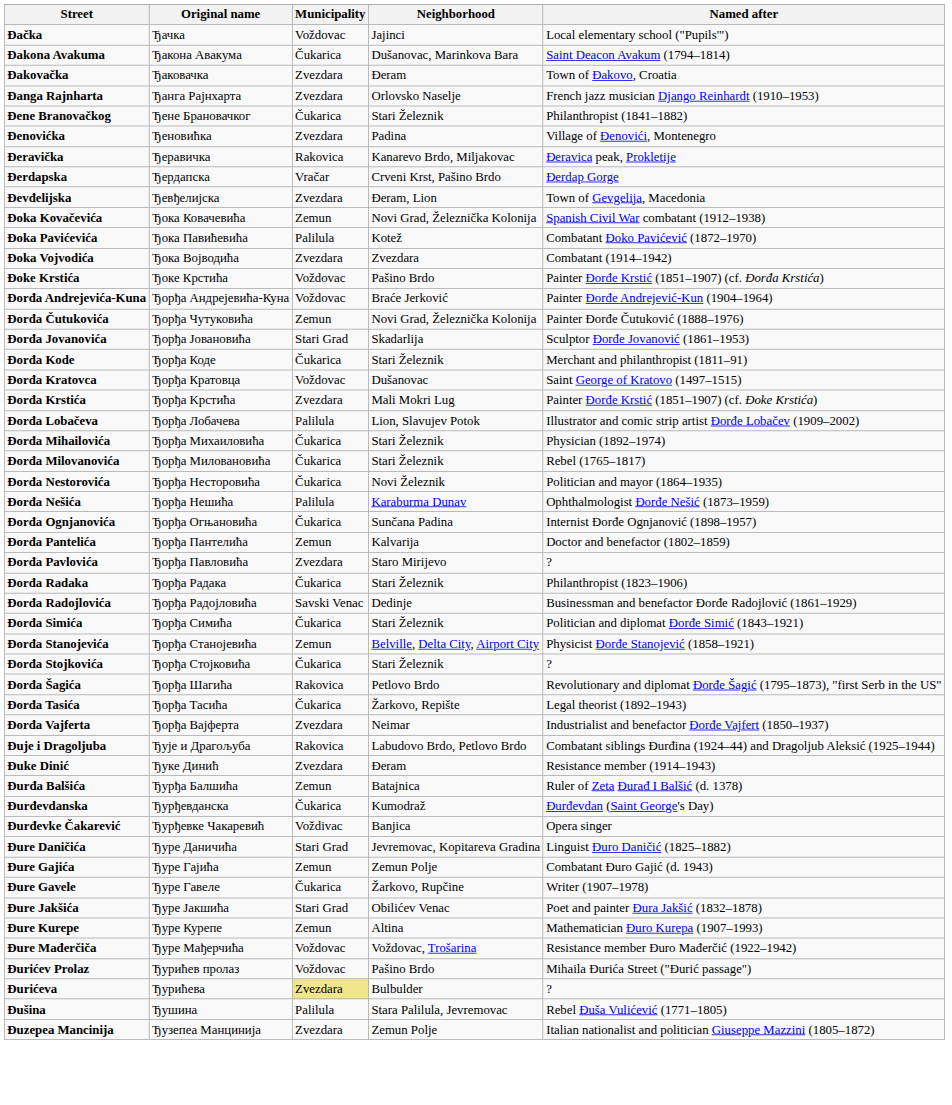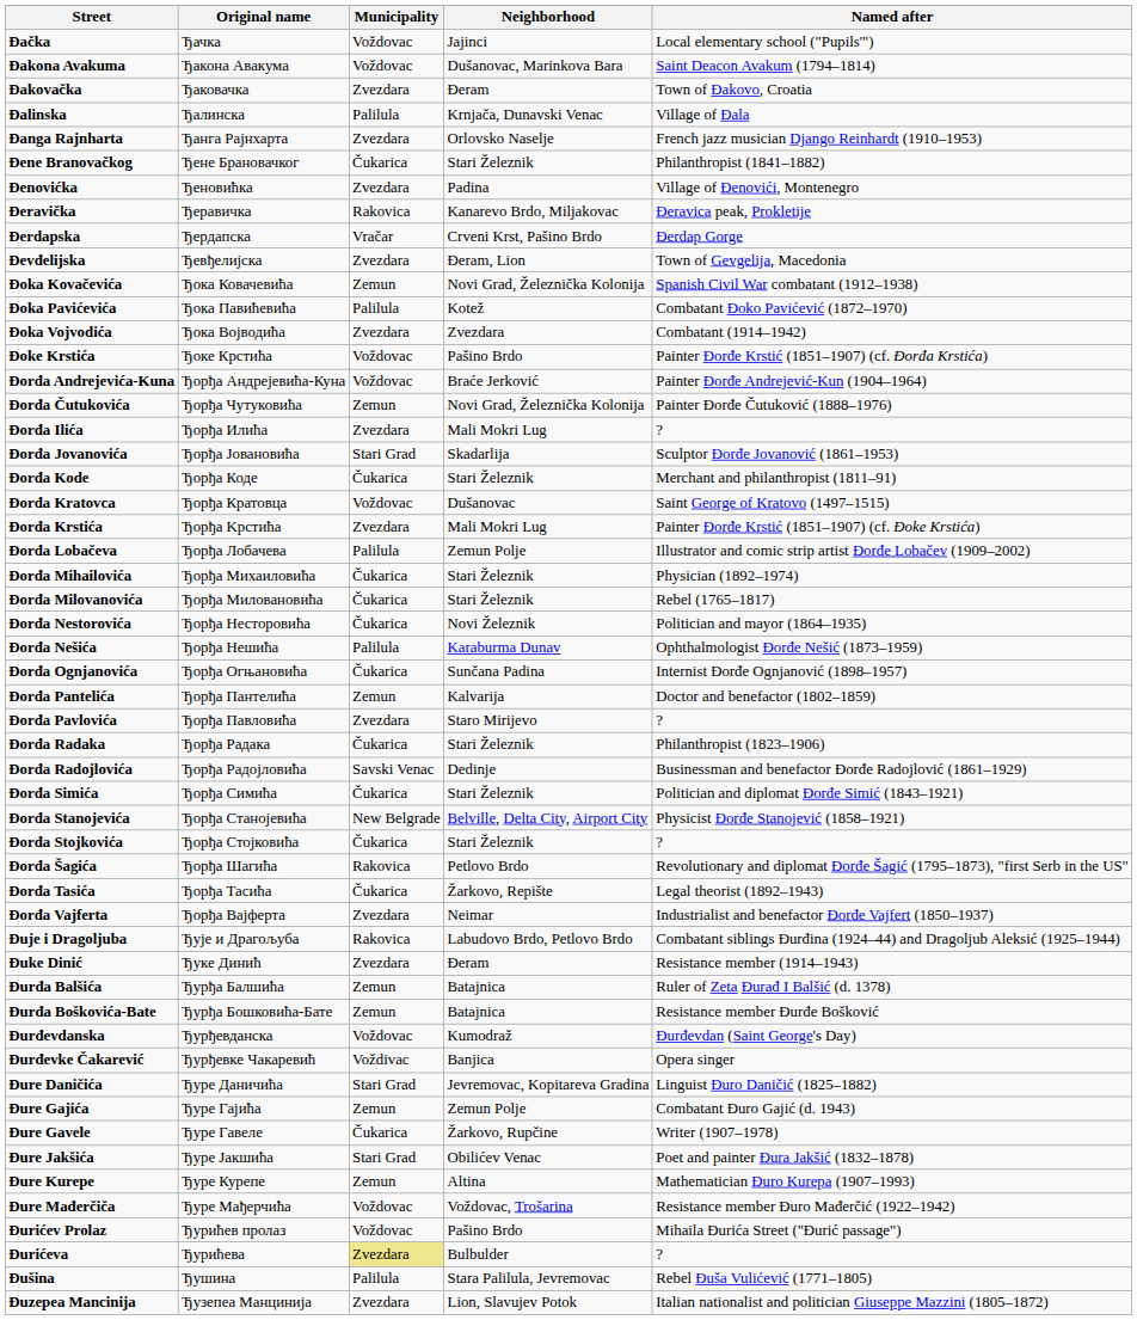 <table class="wikitable sortable">
 <tr style="background-color:#DDDDDD;text-align:center;">
 </tr>
 <tr>
 <th>Street</th>
 <th>Original name</th>
 <th>Municipality</th>
 <th>Neighborhood</th>
 <th>Named after</th>
 </tr>
 <tr>
 <td><strong>Đačka</strong></td>
 <td>Ђачка</td>
 <td>Voždovac</td>
 <td>Jajinci</td>
 <td>Local elementary school ("Pupils'")</td>
 </tr>
 <tr>
 <td><strong>Đakona Avakuma</strong></td>
 <td>Ђакона Авакума</td>
-<td>Čukarica</td>
+<td>Voždovac</td>
 <td>Dušanovac, Marinkova Bara</td>
 <td><a href='#'>Saint Deacon Avakum</a> (1794–1814)</td>
 </tr>
 <tr>
 <td><strong>Đakovačka</strong></td>
 <td>Ђаковачка</td>
 <td>Zvezdara</td>
 <td>Đeram</td>
 <td>Town of <a href='#'>Đakovo</a>, Croatia</td>
+</tr>
+<tr>
+<td><strong>Đalinska</strong></td>
+<td>Ђалинска</td>
+<td>Palilula</td>
+<td>Krnjača, Dunavski Venac</td>
+<td>Village of <a href='#'>Đala</a></td>
 </tr>
 <tr>
 <td><strong>Đanga Rajnharta</strong></td>
 <td>Ђанга Рајнхарта</td>
 <td>Zvezdara</td>
 <td>Orlovsko Naselje</td>
 <td>French jazz musician <a href='#'>Django Reinhardt</a> (1910–1953)</td>
 </tr>
 <tr>
 <td><strong>Đene Branovačkog</strong></td>
 <td>Ђене Брановачког</td>
 <td>Čukarica</td>
 <td>Stari Železnik</td>
 <td>Philanthropist  (1841–1882)</td>
 </tr>
 <tr>
 <td><strong>Đenovićka</strong></td>
 <td>Ђеновићка</td>
 <td>Zvezdara</td>
 <td>Padina</td>
 <td>Village of <a href='#'>Đenovići</a>, Montenegro</td>
 </tr>
 <tr>
 <td><strong>Đeravička</strong></td>
 <td>Ђеравичка</td>
 <td>Rakovica</td>
 <td>Kanarevo Brdo, Miljakovac</td>
 <td><a href='#'>Đeravica</a> peak, <a href='#'>Prokletije</a></td>
 </tr>
 <tr>
 <td><strong>Đerdapska</strong></td>
 <td>Ђердапска</td>
 <td>Vračar</td>
 <td>Crveni Krst, Pašino Brdo</td>
 <td><a href='#'>Đerdap Gorge</a></td>
 </tr>
 <tr>
 <td><strong>Đevđelijska</strong></td>
 <td>Ђевђелијска</td>
 <td>Zvezdara</td>
 <td>Đeram, Lion</td>
 <td>Town of <a href='#'>Gevgelija</a>, Macedonia</td>
 </tr>
 <tr>
 <td><strong>Đoka Kovačevića</strong></td>
 <td>Ђока Ковачевића</td>
 <td>Zemun</td>
 <td>Novi Grad, Železnička Kolonija</td>
 <td><a href='#'>Spanish Civil War</a> combatant  (1912–1938)</td>
 </tr>
 <tr>
 <td><strong>Đoka Pavićevića</strong></td>
 <td>Ђока Павићевића</td>
 <td>Palilula</td>
 <td>Kotež</td>
 <td>Combatant <a href='#'>Đoko Pavićević</a> (1872–1970)</td>
 </tr>
 <tr>
 <td><strong>Đoka Vojvodića</strong></td>
 <td>Ђока Војводића</td>
 <td>Zvezdara</td>
 <td>Zvezdara</td>
 <td>Combatant  (1914–1942)</td>
 </tr>
 <tr>
 <td><strong>Đoke Krstića</strong></td>
 <td>Ђоке Крстића</td>
 <td>Voždovac</td>
 <td>Pašino Brdo</td>
 <td>Painter <a href='#'>Đorđe Krstić</a> (1851–1907) (cf. <em>Đorđa Krstića</em>)</td>
 </tr>
 <tr>
 <td><strong>Đorđa Andrejevića-Kuna</strong></td>
 <td>Ђорђа Андрејевића-Куна</td>
 <td>Voždovac</td>
 <td>Braće Jerković</td>
 <td>Painter <a href='#'>Đorđe Andrejević-Kun</a> (1904–1964)</td>
 </tr>
 <tr>
 <td><strong>Đorđa Čutukovića</strong></td>
 <td>Ђорђа Чутуковића</td>
 <td>Zemun</td>
 <td>Novi Grad, Železnička Kolonija</td>
 <td>Painter Đorđe Čutuković (1888–1976)</td>
 </tr>
 <tr>
+<td><strong>Đorđa Ilića</strong></td>
+<td>Ђорђа Илића</td>
+<td>Zvezdara</td>
+<td>Mali Mokri Lug</td>
+<td>?</td>
+</tr>
+<tr>
 <td><strong>Đorđa Jovanovića</strong></td>
 <td>Ђорђа Јовановића</td>
 <td>Stari Grad</td>
 <td>Skadarlija</td>
 <td>Sculptor <a href='#'>Đorđe Jovanović</a> (1861–1953)</td>
 </tr>
 <tr>
 <td><strong>Đorđa Kode</strong></td>
 <td>Ђорђа Коде</td>
 <td>Čukarica</td>
 <td>Stari Železnik</td>
 <td>Merchant and philanthropist  (1811–91)</td>
 </tr>
 <tr>
 <td><strong>Đorđa Kratovca</strong></td>
 <td>Ђорђа Кратовца</td>
 <td>Voždovac</td>
 <td>Dušanovac</td>
 <td>Saint <a href='#'>George of Kratovo</a> (1497–1515)</td>
 </tr>
 <tr>
 <td><strong>Đorđa Krstića</strong></td>
 <td>Ђорђа Kрстића</td>
 <td>Zvezdara</td>
 <td>Mali Mokri Lug</td>
 <td>Painter <a href='#'>Đorđe Krstić</a> (1851–1907) (cf. <em>Đoke Krstića</em>)</td>
 </tr>
 <tr>
 <td><strong>Đorđa Lobačeva</strong></td>
 <td>Ђорђа Лобачева</td>
 <td>Palilula</td>
-<td>Lion, Slavujev Potok</td>
+<td>Zemun Polje</td>
 <td>Illustrator and comic strip artist <a href='#'>Đorđe Lobačev</a> (1909–2002)</td>
 </tr>
 <tr>
 <td><strong>Đorđa Mihailovića</strong></td>
 <td>Ђорђа Михаиловића</td>
 <td>Čukarica</td>
 <td>Stari Železnik</td>
 <td>Physician  (1892–1974)</td>
 </tr>
 <tr>
 <td><strong>Đorđa Milovanovića</strong></td>
 <td>Ђорђа Миловановића</td>
 <td>Čukarica</td>
 <td>Stari Železnik</td>
 <td>Rebel  (1765–1817)</td>
 </tr>
 <tr>
 <td><strong>Đorđa Nestorovića</strong></td>
 <td>Ђорђа Несторовића</td>
 <td>Čukarica</td>
 <td>Novi Železnik</td>
 <td>Politician and mayor  (1864–1935)</td>
 </tr>
 <tr>
 <td><strong>Đorđa Nešića</strong></td>
 <td>Ђорђа Нешића</td>
 <td>Palilula</td>
 <td><a href='#'>Karaburma Dunav</a></td>
 <td>Ophthalmologist <a href='#'>Đorđe Nešić</a> (1873–1959)</td>
 </tr>
 <tr>
 <td><strong>Đorđa Ognjanovića</strong></td>
 <td>Ђорђа Oгњановића</td>
 <td>Čukarica</td>
 <td>Sunčana Padina</td>
 <td>Internist Đorđe Ognjanović (1898–1957)</td>
 </tr>
 <tr>
 <td><strong>Đorđa Pantelića</strong></td>
 <td>Ђорђа Пантелића</td>
 <td>Zemun</td>
 <td>Kalvarija</td>
 <td>Doctor and benefactor  (1802–1859)</td>
 </tr>
 <tr>
 <td><strong>Đorđa Pavlovića</strong></td>
 <td>Ђорђа Павловића</td>
 <td>Zvezdara</td>
 <td>Staro Mirijevo</td>
 <td>?</td>
 </tr>
 <tr>
 <td><strong>Đorđa Radaka</strong></td>
 <td>Ђорђа Радака</td>
 <td>Čukarica</td>
 <td>Stari Železnik</td>
 <td>Philanthropist  (1823–1906)</td>
 </tr>
 <tr>
 <td><strong>Đorđa Radojlovića</strong></td>
 <td>Ђорђа Радојловића</td>
 <td>Savski Venac</td>
 <td>Dedinje</td>
 <td>Businessman and benefactor Đorđe Radojlović (1861–1929)</td>
 </tr>
 <tr>
 <td><strong>Đorđa Simića</strong></td>
 <td>Ђорђа Симића</td>
 <td>Čukarica</td>
 <td>Stari Železnik</td>
 <td>Politician and diplomat <a href='#'>Đorđe Simić</a> (1843–1921)</td>
 </tr>
 <tr>
 <td><strong>Đorđa Stanojevića</strong></td>
 <td>Ђорђа Станојевића</td>
-<td>Zemun</td>
+<td>New Belgrade</td>
 <td><a href='#'>Belville</a>, <a href='#'>Delta City</a>, <a href='#'>Airport City</a></td>
 <td>Physicist <a href='#'>Đorđe Stanojević</a> (1858–1921)</td>
 </tr>
 <tr>
 <td><strong>Đorđa Stojkovića</strong></td>
 <td>Ђорђа Стојковића</td>
 <td>Čukarica</td>
 <td>Stari Železnik</td>
 <td>?</td>
 </tr>
 <tr>
 <td><strong>Đorđa Šagića</strong></td>
 <td>Ђорђа Шагића</td>
 <td>Rakovica</td>
 <td>Petlovo Brdo</td>
 <td>Revolutionary and diplomat <a href='#'>Đorđe Šagić</a> (1795–1873), "first Serb in the US"</td>
 </tr>
 <tr>
 <td><strong>Đorđa Tasića</strong></td>
 <td>Ђорђа Тасића</td>
 <td>Čukarica</td>
 <td>Žarkovo, Repište</td>
 <td>Legal theorist  (1892–1943)</td>
 </tr>
 <tr>
 <td><strong>Đorđa Vajferta</strong></td>
 <td>Ђорђа Вајферта</td>
 <td>Zvezdara</td>
 <td>Neimar</td>
 <td>Industrialist and benefactor <a href='#'>Đorđe Vajfert</a> (1850–1937)</td>
 </tr>
 <tr>
 <td><strong>Đuje i Dragoljuba</strong></td>
 <td>Ђује и Драгољуба</td>
 <td>Rakovica</td>
 <td>Labudovo Brdo, Petlovo Brdo</td>
 <td>Combatant siblings Đurđina (1924–44) and Dragoljub Aleksić (1925–1944)</td>
 </tr>
 <tr>
 <td><strong>Đuke Dinić</strong></td>
 <td>Ђуке Динић</td>
 <td>Zvezdara</td>
 <td>Đeram</td>
 <td>Resistance member  (1914–1943)</td>
 </tr>
 <tr>
 <td><strong>Đurđa Balšića</strong></td>
 <td>Ђурђа Балшића</td>
 <td>Zemun</td>
 <td>Batajnica</td>
 <td>Ruler of <a href='#'>Zeta</a> <a href='#'>Đurađ I Balšić</a> (d. 1378)</td>
 </tr>
 <tr>
+<td><strong>Đurđa Boškovića-Bate</strong></td>
+<td>Ђурђа Бошковића-Бате</td>
+<td>Zemun</td>
+<td>Batajnica</td>
+<td>Resistance member Đurđe Bošković</td>
+</tr>
+<tr>
 <td><strong>Đurđevdanska</strong></td>
 <td>Ђурђевданска</td>
-<td>Čukarica</td>
+<td>Voždovac</td>
 <td>Kumodraž</td>
 <td><a href='#'>Đurđevdan</a>  (<a href='#'>Saint George</a>'s Day)</td>
 </tr>
 <tr>
 <td><strong>Đurđevke Čakarević</strong></td>
 <td>Ђурђевке Чакаревић</td>
 <td>Voždivac</td>
 <td>Banjica</td>
 <td>Opera singer </td>
 </tr>
 <tr>
 <td><strong>Đure Daničića</strong></td>
 <td>Ђуре Даничића</td>
 <td>Stari Grad</td>
 <td>Jevremovac, Kopitareva Gradina</td>
 <td>Linguist <a href='#'>Đuro Daničić</a> (1825–1882)</td>
 </tr>
 <tr>
 <td><strong>Đure Gajića</strong></td>
 <td>Ђуре Гајића</td>
 <td>Zemun</td>
 <td>Zemun Polje</td>
 <td>Combatant Đuro Gajić (d. 1943)</td>
 </tr>
 <tr>
 <td><strong>Đure Gavele</strong></td>
 <td>Ђуре Гавеле</td>
 <td>Čukarica</td>
 <td>Žarkovo, Rupčine</td>
 <td>Writer  (1907–1978)</td>
 </tr>
 <tr>
 <td><strong>Đure Jakšića</strong></td>
 <td>Ђуре Јакшића</td>
 <td>Stari Grad</td>
 <td>Obilićev Venac</td>
 <td>Poet and painter <a href='#'>Đura Jakšić</a> (1832–1878)</td>
 </tr>
 <tr>
 <td><strong>Đure Kurepe</strong></td>
 <td>Ђуре Курепе</td>
 <td>Zemun</td>
 <td>Altina</td>
 <td>Mathematician <a href='#'>Đuro Kurepa</a> (1907–1993)</td>
 </tr>
 <tr>
 <td><strong>Đure Mađerčiča</strong></td>
 <td>Ђуре Мађерчића</td>
 <td>Voždovac</td>
 <td>Voždovac, <a href='#'>Trošarina</a></td>
 <td>Resistance member Đuro Mađerčić (1922–1942)</td>
 </tr>
 <tr>
 <td><strong>Đurićev Prolaz</strong></td>
 <td>Ђурићев пролаз</td>
 <td>Voždovac</td>
 <td>Pašino Brdo</td>
 <td>Mihaila Đurića Street ("Đurić passage")</td>
 </tr>
 <tr>
 <td><strong>Đurićeva</strong></td>
 <td>Ђурићева</td>
 <td style="background: khaki;">Zvezdara</td>
 <td>Bulbulder</td>
 <td>?</td>
 </tr>
 <tr>
 <td><strong>Đušina</strong></td>
 <td>Ђушина</td>
 <td>Palilula</td>
 <td>Stara Palilula, Jevremovac</td>
 <td>Rebel <a href='#'>Đuša Vulićević</a> (1771–1805)</td>
 </tr>
 <tr>
 <td><strong>Đuzepea Mancinija</strong></td>
 <td>Ђузепеа Манцинија</td>
 <td>Zvezdara</td>
-<td>Zemun Polje</td>
+<td>Lion, Slavujev Potok</td>
 <td>Italian nationalist and politician <a href='#'>Giuseppe Mazzini</a> (1805–1872)</td>
 </tr>
 </table>
